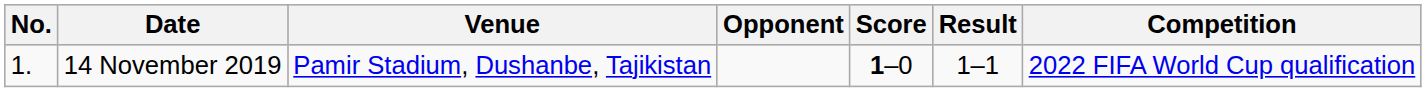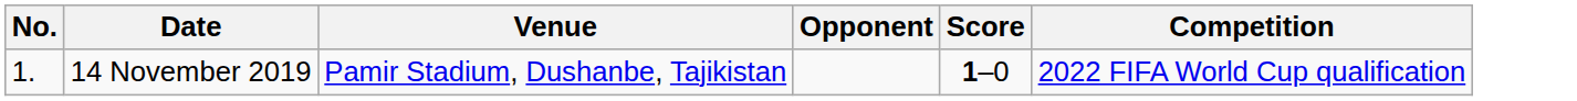 <table class="wikitable">
 <tr>
 <th>No.</th>
 <th>Date</th>
 <th>Venue</th>
 <th>Opponent</th>
 <th>Score</th>
-<th>Result</th>
 <th>Competition</th>
 </tr>
 <tr>
 <td>1.</td>
 <td>14 November 2019</td>
 <td><a href='#'>Pamir Stadium</a>, <a href='#'>Dushanbe</a>, <a href='#'>Tajikistan</a></td>
 <td></td>
 <td align=center><strong>1</strong>–0</td>
-<td align=center>1–1</td>
 <td><a href='#'>2022 FIFA World Cup qualification</a></td>
 </tr>
 </table>
